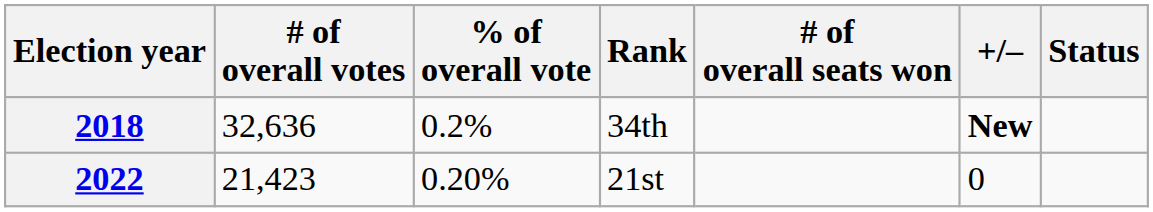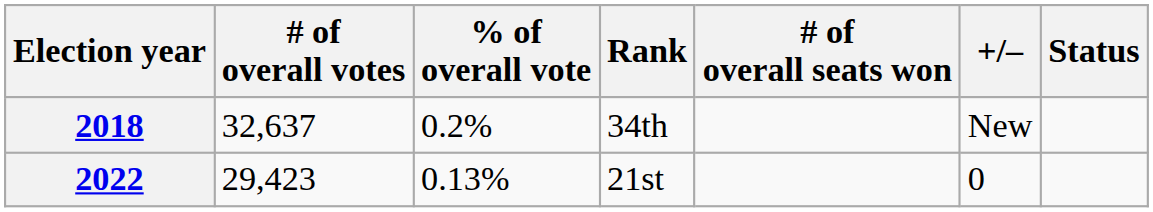 <table class="wikitable">
 <tr>
 <th>Election year</th>
 <th># of<br>overall votes</th>
 <th>% of<br>overall vote</th>
 <th>Rank</th>
 <th># of<br>overall seats won</th>
 <th>+/–</th>
 <th>Status</th>
 </tr>
 <tr>
 <th><a href='#'>2018</a></th>
-<td>32,636</td>
+<td>32,637</td>
 <td>0.2%</td>
 <td>34th</td>
 <td></td>
-<td><strong>New</strong></td>
+<td>New</td>
 <td></td>
 </tr>
 <tr>
 <th><a href='#'>2022</a></th>
-<td>21,423</td>
-<td>0.20%</td>
+<td>29,423</td>
+<td>0.13%</td>
 <td>21st</td>
 <td></td>
 <td> 0</td>
 <td></td>
 </tr>
 </table>
